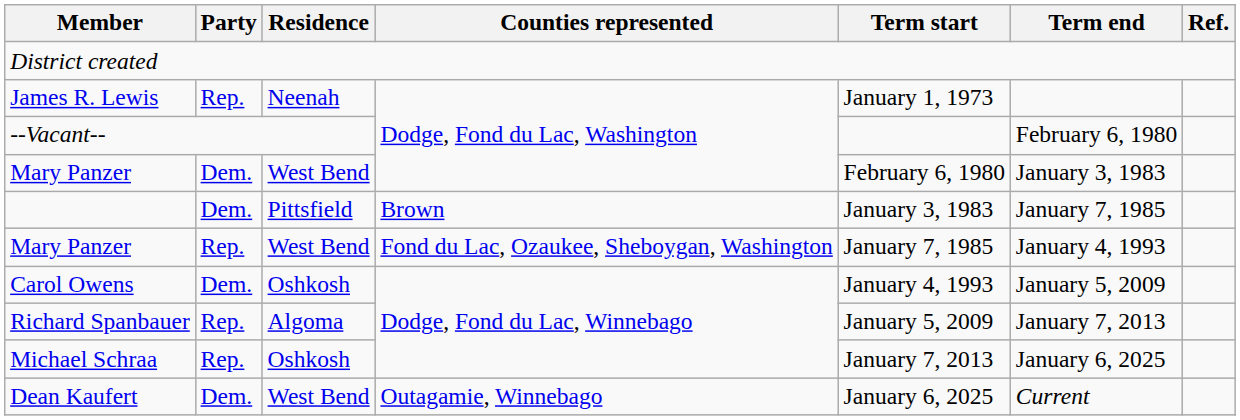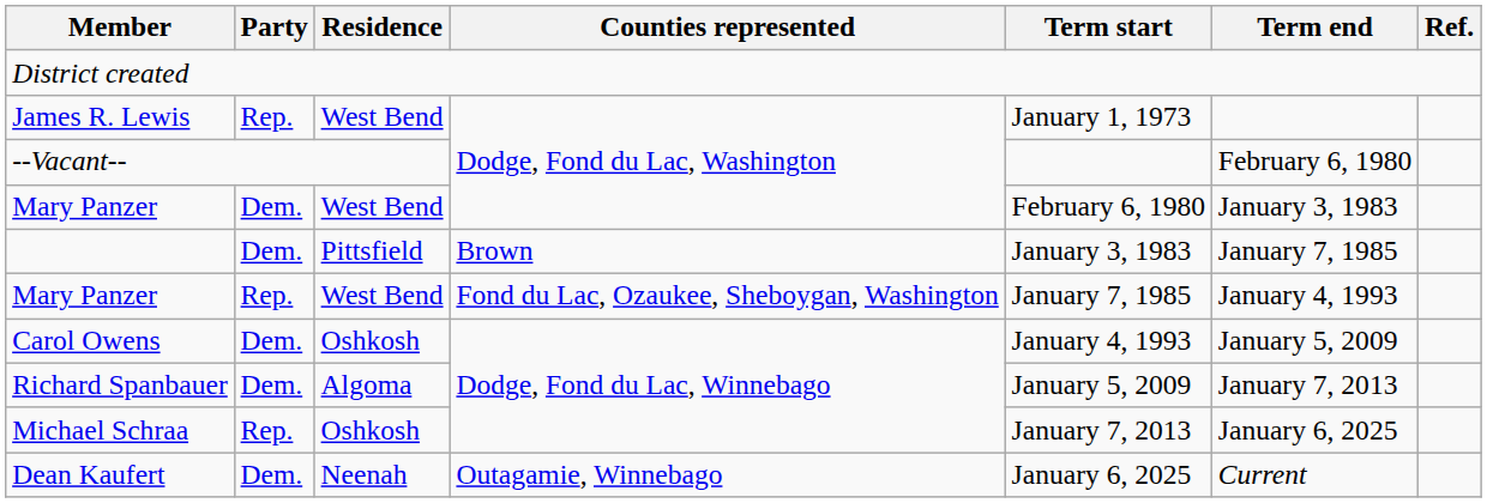 <table class="wikitable">
 <tr>
 <th>Member</th>
 <th>Party</th>
 <th>Residence</th>
 <th>Counties represented</th>
 <th>Term start</th>
 <th>Term end</th>
 <th>Ref.</th>
 </tr>
 <tr>
 <td colspan="7"><em>District created</em></td>
 </tr>
 <tr>
 <td><a href='#'>James R. Lewis</a></td>
 <td><a href='#'>Rep.</a></td>
-<td><a href='#'>Neenah</a></td>
+<td><a href='#'>West Bend</a></td>
 <td rowspan="3"><a href='#'>Dodge</a>, <a href='#'>Fond du Lac</a>, <a href='#'>Washington</a></td>
 <td>January 1, 1973</td>
 <td></td>
 <td></td>
 </tr>
 <tr>
 <td colspan="3"><em>--Vacant--</em></td>
 <td></td>
 <td>February 6, 1980</td>
 <td></td>
 </tr>
 <tr>
 <td><a href='#'>Mary Panzer</a></td>
 <td><a href='#'>Dem.</a></td>
 <td><a href='#'>West Bend</a></td>
 <td>February 6, 1980</td>
 <td>January 3, 1983</td>
 <td></td>
 </tr>
 <tr>
 <td></td>
 <td><a href='#'>Dem.</a></td>
 <td><a href='#'>Pittsfield</a></td>
 <td><a href='#'>Brown</a></td>
 <td>January 3, 1983</td>
 <td>January 7, 1985</td>
 <td></td>
 </tr>
 <tr>
 <td><a href='#'>Mary Panzer</a></td>
 <td><a href='#'>Rep.</a></td>
 <td><a href='#'>West Bend</a></td>
 <td><a href='#'>Fond du Lac</a>, <a href='#'>Ozaukee</a>, <a href='#'>Sheboygan</a>, <a href='#'>Washington</a></td>
 <td>January 7, 1985</td>
 <td>January 4, 1993</td>
 <td></td>
 </tr>
 <tr>
 <td><a href='#'>Carol Owens</a></td>
 <td><a href='#'>Dem.</a></td>
 <td><a href='#'>Oshkosh</a></td>
 <td rowspan="3"><a href='#'>Dodge</a>, <a href='#'>Fond du Lac</a>, <a href='#'>Winnebago</a></td>
 <td>January 4, 1993</td>
 <td>January 5, 2009</td>
 <td></td>
 </tr>
 <tr>
 <td><a href='#'>Richard Spanbauer</a></td>
-<td><a href='#'>Rep.</a></td>
+<td><a href='#'>Dem.</a></td>
 <td><a href='#'>Algoma</a></td>
 <td>January 5, 2009</td>
 <td>January 7, 2013</td>
 <td></td>
 </tr>
 <tr>
 <td><a href='#'>Michael Schraa</a></td>
 <td><a href='#'>Rep.</a></td>
 <td><a href='#'>Oshkosh</a></td>
 <td>January 7, 2013</td>
 <td>January 6, 2025</td>
 <td></td>
 </tr>
 <tr>
 <td><a href='#'>Dean Kaufert</a></td>
 <td><a href='#'>Dem.</a></td>
-<td><a href='#'>West Bend</a></td>
+<td><a href='#'>Neenah</a></td>
 <td><a href='#'>Outagamie</a>, <a href='#'>Winnebago</a></td>
 <td>January 6, 2025</td>
 <td><em>Current</em></td>
 <td></td>
 </tr>
 </table>
